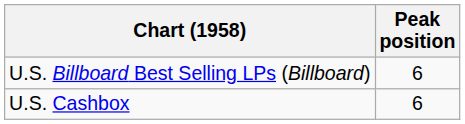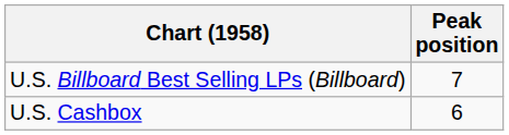 <table class="wikitable">
 <tr>
 <th>Chart (1958)</th>
 <th>Peak<br>position</th>
 </tr>
 <tr>
 <td>U.S. <a href='#'><em>Billboard</em> Best Selling LPs</a> (<em>Billboard</em>)</td>
-<td align="center">6</td>
+<td align="center">7</td>
 </tr>
 <tr>
 <td>U.S. <a href='#'>Cashbox</a></td>
 <td align="center">6</td>
 </tr>
 </table>
